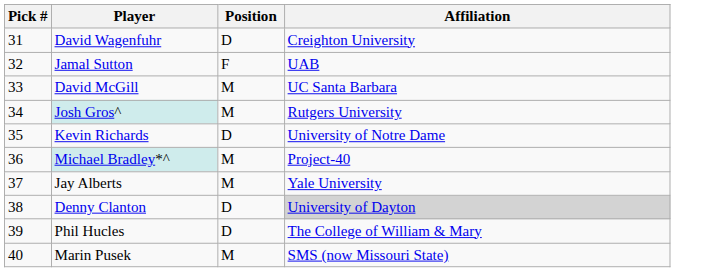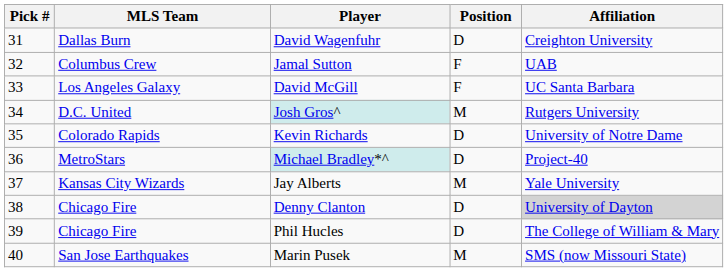 <table class="wikitable sortable">
 <tr>
 <th width=7%>Pick #</th>
+<th width=30%>MLS Team</th>
 <th width=25%>Player</th>
 <th width=10%>Position</th>
 <th>Affiliation</th>
 </tr>
 <tr>
 <td>31</td>
+<td><a href='#'>Dallas Burn</a></td>
 <td> <a href='#'>David Wagenfuhr</a></td>
 <td>D</td>
 <td><a href='#'>Creighton University</a></td>
 </tr>
 <tr>
 <td>32</td>
+<td><a href='#'>Columbus Crew</a></td>
 <td> <a href='#'>Jamal Sutton</a></td>
 <td>F</td>
 <td><a href='#'>UAB</a></td>
 </tr>
 <tr>
 <td>33</td>
+<td><a href='#'>Los Angeles Galaxy</a></td>
 <td> <a href='#'>David McGill</a></td>
-<td>M</td>
+<td>F</td>
 <td><a href='#'>UC Santa Barbara</a></td>
 </tr>
 <tr>
 <td>34</td>
+<td><a href='#'>D.C. United</a></td>
 <td style="background:#CFECEC"> <a href='#'>Josh Gros</a>^</td>
 <td>M</td>
 <td><a href='#'>Rutgers University</a></td>
 </tr>
 <tr>
 <td>35</td>
+<td><a href='#'>Colorado Rapids</a></td>
 <td> <a href='#'>Kevin Richards</a></td>
 <td>D</td>
 <td><a href='#'>University of Notre Dame</a></td>
 </tr>
 <tr>
 <td>36</td>
+<td><a href='#'>MetroStars</a></td>
 <td style="background:#CFECEC"> <a href='#'>Michael Bradley</a>*^</td>
-<td>M</td>
+<td>D</td>
 <td><a href='#'>Project-40</a></td>
 </tr>
 <tr>
 <td>37</td>
+<td><a href='#'>Kansas City Wizards</a></td>
 <td> Jay Alberts</td>
 <td>M</td>
 <td><a href='#'>Yale University</a></td>
 </tr>
 <tr>
 <td>38</td>
+<td><a href='#'>Chicago Fire</a></td>
 <td> <a href='#'>Denny Clanton</a></td>
 <td>D</td>
 <td style="background: lightgrey;"><a href='#'>University of Dayton</a></td>
 </tr>
 <tr>
 <td>39</td>
+<td><a href='#'>Chicago Fire</a></td>
 <td> Phil Hucles</td>
 <td>D</td>
 <td><a href='#'>The College of William & Mary</a></td>
 </tr>
 <tr>
 <td>40</td>
+<td><a href='#'>San Jose Earthquakes</a></td>
 <td> Marin Pusek</td>
 <td>M</td>
 <td><a href='#'>SMS (now Missouri State)</a></td>
 </tr>
 </table>
